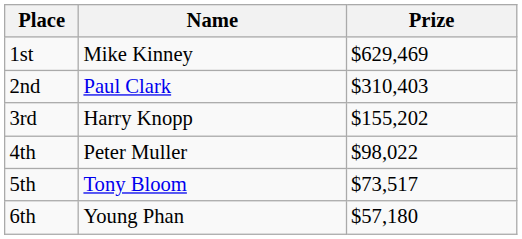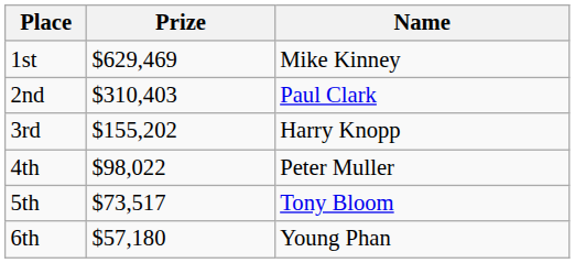 <table class="wikitable">
 <tr>
 <th width="50">Place</th>
+<th width="125">Prize</th>
 <th width="200">Name</th>
-<th width="125">Prize</th>
 </tr>
 <tr>
 <td>1st</td>
+<td>$629,469</td>
 <td>Mike Kinney</td>
-<td>$629,469</td>
 </tr>
 <tr>
 <td>2nd</td>
+<td>$310,403</td>
 <td><a href='#'>Paul Clark</a></td>
-<td>$310,403</td>
 </tr>
 <tr>
 <td>3rd</td>
+<td>$155,202</td>
 <td>Harry Knopp</td>
-<td>$155,202</td>
 </tr>
 <tr>
 <td>4th</td>
+<td>$98,022</td>
 <td>Peter Muller</td>
-<td>$98,022</td>
 </tr>
 <tr>
 <td>5th</td>
+<td>$73,517</td>
 <td><a href='#'>Tony Bloom</a></td>
-<td>$73,517</td>
 </tr>
 <tr>
 <td>6th</td>
+<td>$57,180</td>
 <td>Young Phan</td>
-<td>$57,180</td>
 </tr>
 </table>
